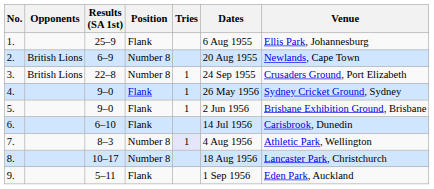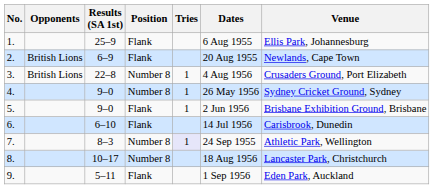 <table class="wikitable sortable">
 <tr>
 <th>No.</th>
 <th>Opponents</th>
 <th>Results<br>(SA 1st)</th>
 <th>Position</th>
 <th>Tries</th>
 <th>Dates</th>
 <th>Venue</th>
 </tr>
 <tr>
 <td>1.</td>
 <td></td>
 <td align="center">25–9</td>
 <td>Flank</td>
 <td></td>
 <td>6 Aug 1955</td>
 <td><a href='#'>Ellis Park</a>, Johannesburg</td>
 </tr>
 <tr style="background: #D0E6FF;">
 <td>2.</td>
 <td> British Lions</td>
 <td align="center">6–9</td>
-<td>Number 8</td>
+<td>Flank</td>
 <td></td>
 <td>20 Aug 1955</td>
 <td><a href='#'>Newlands</a>, Cape Town</td>
 </tr>
 <tr>
 <td>3.</td>
 <td> British Lions</td>
 <td align="center">22–8</td>
 <td>Number 8</td>
 <td align="center">1</td>
-<td>24 Sep 1955</td>
+<td>4 Aug 1956</td>
 <td><a href='#'>Crusaders Ground</a>, Port Elizabeth</td>
 </tr>
 <tr style="background: #D0E6FF;">
 <td>4.</td>
 <td></td>
 <td align="center">9–0</td>
-<td><a href='#'>Flank</a></td>
+<td>Number 8</td>
 <td align="center">1</td>
 <td>26 May 1956</td>
 <td><a href='#'>Sydney Cricket Ground</a>, Sydney</td>
 </tr>
 <tr>
 <td>5.</td>
 <td></td>
 <td align="center">9–0</td>
 <td>Flank</td>
 <td align="center">1</td>
 <td>2 Jun 1956</td>
 <td><a href='#'>Brisbane Exhibition Ground</a>, Brisbane</td>
 </tr>
 <tr style="background: #D0E6FF;">
 <td>6.</td>
 <td></td>
 <td align="center">6–10</td>
 <td>Flank</td>
 <td></td>
 <td>14 Jul 1956</td>
 <td><a href='#'>Carisbrook</a>, Dunedin</td>
 </tr>
 <tr>
 <td>7.</td>
 <td></td>
 <td align="center">8–3</td>
 <td>Number 8</td>
 <td align="center" style="background: lavender;">1</td>
-<td>4 Aug 1956</td>
+<td>24 Sep 1955</td>
 <td><a href='#'>Athletic Park</a>, Wellington</td>
 </tr>
 <tr style="background: #D0E6FF;">
 <td>8.</td>
 <td></td>
 <td align="center">10–17</td>
 <td>Number 8</td>
 <td></td>
 <td>18 Aug 1956</td>
 <td><a href='#'>Lancaster Park</a>, Christchurch</td>
 </tr>
 <tr>
 <td>9.</td>
 <td></td>
 <td align="center">5–11</td>
 <td>Flank</td>
 <td></td>
 <td>1 Sep 1956</td>
 <td><a href='#'>Eden Park</a>, Auckland</td>
 </tr>
 </table>
